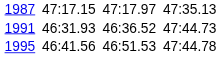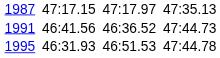 <table>
 <tr valign="top">
 <td><a href='#'>1987</a><br></td>
 <td></td>
 <td>47:17.15</td>
 <td></td>
 <td>47:17.97</td>
 <td></td>
 <td>47:35.13</td>
 </tr>
 <tr valign="top">
 <td><a href='#'>1991</a><br></td>
 <td></td>
-<td>46:31.93</td>
+<td>46:41.56</td>
 <td></td>
 <td>46:36.52</td>
 <td></td>
 <td>47:44.73</td>
 </tr>
 <tr valign="top">
 <td><a href='#'>1995</a><br></td>
 <td></td>
-<td>46:41.56</td>
+<td>46:31.93</td>
 <td></td>
 <td>46:51.53</td>
 <td></td>
 <td>47:44.78</td>
 </tr>
 </table>
